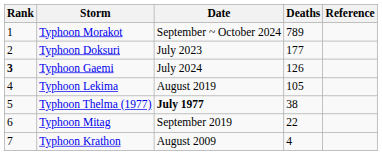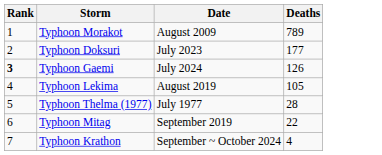 <table class="wikitable">
 <tr>
 <th>Rank</th>
 <th>Storm</th>
 <th>Date</th>
 <th>Deaths</th>
-<th>Reference</th>
 </tr>
 <tr>
 <td>1</td>
 <td><a href='#'>Typhoon Morakot</a></td>
-<td>September ~ October 2024</td>
+<td>August 2009</td>
 <td>789</td>
-<td></td>
 </tr>
 <tr>
 <td>2</td>
 <td><a href='#'>Typhoon Doksuri</a></td>
 <td>July 2023</td>
 <td>177</td>
-<td></td>
 </tr>
 <tr>
 <td><strong>3</strong></td>
 <td><a href='#'>Typhoon Gaemi</a></td>
 <td>July 2024</td>
 <td>126</td>
-<td></td>
 </tr>
 <tr>
 <td>4</td>
 <td><a href='#'>Typhoon Lekima</a></td>
 <td>August 2019</td>
 <td>105</td>
-<td></td>
 </tr>
 <tr>
 <td>5</td>
 <td><a href='#'>Typhoon Thelma (1977)</a></td>
-<td><strong>July 1977</strong></td>
-<td>38</td>
-<td></td>
+<td>July 1977</td>
+<td>28</td>
 </tr>
 <tr>
 <td>6</td>
 <td><a href='#'>Typhoon Mitag</a></td>
 <td>September 2019</td>
 <td>22</td>
-<td></td>
 </tr>
 <tr>
 <td>7</td>
 <td><a href='#'>Typhoon Krathon</a></td>
-<td>August 2009</td>
+<td>September ~ October 2024</td>
 <td>4</td>
-<td></td>
 </tr>
 </table>
